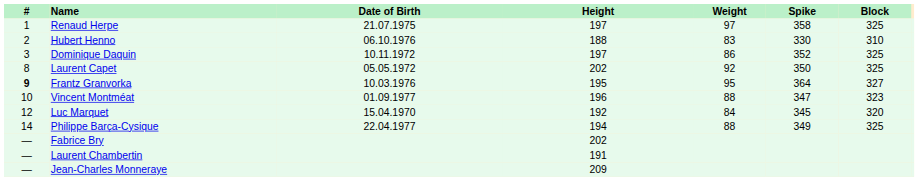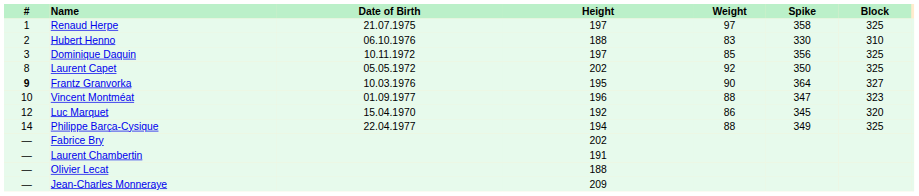 <table border=0 cellpadding=2 cellspacing=0  |- bgcolor=#FFECCE style="text-align:center; font-size:90%;" width=100%>
 <tr bgcolor=#BBF0C9>
 <th width=5%>#</th>
 <th width=25% align=left>Name</th>
 <th width=25%>Date of Birth</th>
 <th width=21%>Height</th>
 <th width=8%>Weight</th>
 <th width=8%>Spike</th>
 <th width=8%>Block</th>
 </tr>
 <tr bgcolor=#E7FAEC>
 <td>1</td>
 <td align=left><a href='#'>Renaud Herpe</a></td>
 <td>21.07.1975</td>
 <td>197</td>
 <td>97</td>
 <td>358</td>
 <td>325</td>
 <td></td>
 </tr>
 <tr bgcolor=#E7FAEC>
 <td>2</td>
 <td align=left><a href='#'>Hubert Henno</a></td>
 <td>06.10.1976</td>
 <td>188</td>
 <td>83</td>
 <td>330</td>
 <td>310</td>
 <td></td>
 </tr>
 <tr bgcolor=#E7FAEC>
 <td>3</td>
 <td align=left><a href='#'>Dominique Daquin</a></td>
 <td>10.11.1972</td>
 <td>197</td>
-<td>86</td>
-<td>352</td>
+<td>85</td>
+<td>356</td>
 <td>325</td>
 <td></td>
 </tr>
 <tr bgcolor=#E7FAEC>
 <td>8</td>
 <td align=left><a href='#'>Laurent Capet</a></td>
 <td>05.05.1972</td>
 <td>202</td>
 <td>92</td>
 <td>350</td>
 <td>325</td>
 <td></td>
 </tr>
 <tr bgcolor=#E7FAEC>
 <td><strong>9</strong></td>
 <td align=left><a href='#'>Frantz Granvorka</a></td>
 <td>10.03.1976</td>
 <td>195</td>
-<td>95</td>
+<td>90</td>
 <td>364</td>
 <td>327</td>
 <td></td>
 </tr>
 <tr bgcolor=#E7FAEC>
 <td>10</td>
 <td align=left><a href='#'>Vincent Montméat</a></td>
 <td>01.09.1977</td>
 <td>196</td>
 <td>88</td>
 <td>347</td>
 <td>323</td>
 <td></td>
 </tr>
 <tr bgcolor=#E7FAEC>
 <td>12</td>
 <td align=left><a href='#'>Luc Marquet</a></td>
 <td>15.04.1970</td>
 <td>192</td>
-<td>84</td>
+<td>86</td>
 <td>345</td>
 <td>320</td>
 <td></td>
 </tr>
 <tr bgcolor=#E7FAEC>
 <td>14</td>
 <td align=left><a href='#'>Philippe Barça-Cysique</a></td>
 <td>22.04.1977</td>
 <td>194</td>
 <td>88</td>
 <td>349</td>
 <td>325</td>
 <td></td>
 </tr>
 <tr bgcolor=#E7FAEC>
 <td>—</td>
 <td align=left><a href='#'>Fabrice Bry</a></td>
 <td></td>
 <td>202</td>
 <td></td>
 <td></td>
 <td></td>
 <td></td>
 </tr>
 <tr bgcolor=#E7FAEC>
 <td>—</td>
 <td align=left><a href='#'>Laurent Chambertin</a></td>
 <td></td>
 <td>191</td>
 <td></td>
 <td></td>
 <td></td>
 <td></td>
 </tr>
 <tr bgcolor=#E7FAEC>
 <td>—</td>
+<td align=left><a href='#'>Olivier Lecat</a></td>
+<td></td>
+<td>188</td>
+<td></td>
+<td></td>
+<td></td>
+<td></td>
+</tr>
+<tr bgcolor=#E7FAEC>
+<td>—</td>
 <td align=left><a href='#'>Jean-Charles Monneraye</a></td>
 <td></td>
 <td>209</td>
 <td></td>
 <td></td>
 <td></td>
 <td></td>
 </tr>
 </table>
